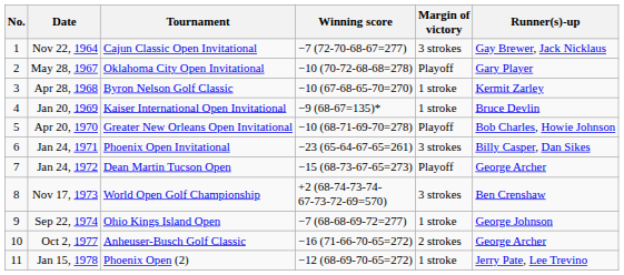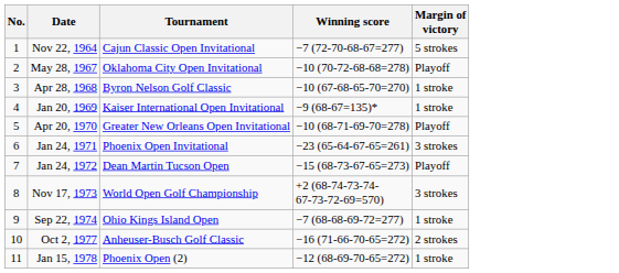 <table class="wikitable" style="font-size:95%;">
 <tr>
 <th>No.</th>
 <th>Date</th>
 <th>Tournament</th>
 <th>Winning score</th>
 <th>Margin of<br>victory</th>
-<th>Runner(s)-up</th>
 </tr>
 <tr>
 <td align=center>1</td>
 <td align=right>Nov 22, <a href='#'>1964</a></td>
 <td><a href='#'>Cajun Classic Open Invitational</a></td>
 <td>−7 (72-70-68-67=277)</td>
-<td>3 strokes</td>
-<td> <a href='#'>Gay Brewer</a>,  <a href='#'>Jack Nicklaus</a></td>
+<td>5 strokes</td>
 </tr>
 <tr>
 <td align=center>2</td>
 <td align=right>May 28, <a href='#'>1967</a></td>
 <td><a href='#'>Oklahoma City Open Invitational</a></td>
 <td>−10 (70-72-68-68=278)</td>
 <td>Playoff</td>
-<td> <a href='#'>Gary Player</a></td>
 </tr>
 <tr>
 <td align=center>3</td>
 <td align=right>Apr 28, <a href='#'>1968</a></td>
 <td><a href='#'>Byron Nelson Golf Classic</a></td>
 <td>−10 (67-68-65-70=270)</td>
 <td>1 stroke</td>
-<td> <a href='#'>Kermit Zarley</a></td>
 </tr>
 <tr>
 <td align=center>4</td>
 <td align=right>Jan 20, <a href='#'>1969</a></td>
 <td><a href='#'>Kaiser International Open Invitational</a></td>
 <td>−9 (68-67=135)*</td>
 <td>1 stroke</td>
-<td> <a href='#'>Bruce Devlin</a></td>
 </tr>
 <tr>
 <td align=center>5</td>
 <td align=right>Apr 20, <a href='#'>1970</a></td>
 <td><a href='#'>Greater New Orleans Open Invitational</a></td>
 <td>−10 (68-71-69-70=278)</td>
 <td>Playoff</td>
-<td> <a href='#'>Bob Charles</a>,  <a href='#'>Howie Johnson</a></td>
 </tr>
 <tr>
 <td align=center>6</td>
 <td align=right>Jan 24, <a href='#'>1971</a></td>
 <td><a href='#'>Phoenix Open Invitational</a></td>
 <td>−23 (65-64-67-65=261)</td>
 <td>3 strokes</td>
-<td> <a href='#'>Billy Casper</a>,  <a href='#'>Dan Sikes</a></td>
 </tr>
 <tr>
 <td align=center>7</td>
 <td align=right>Jan 24, <a href='#'>1972</a></td>
 <td><a href='#'>Dean Martin Tucson Open</a></td>
 <td>−15 (68-73-67-65=273)</td>
 <td>Playoff</td>
-<td> <a href='#'>George Archer</a></td>
 </tr>
 <tr>
 <td align=center>8</td>
 <td align=right>Nov 17, <a href='#'>1973</a></td>
 <td><a href='#'>World Open Golf Championship</a></td>
 <td>+2 (68-74-73-74-<br>67-73-72-69=570)</td>
 <td>3 strokes</td>
-<td> <a href='#'>Ben Crenshaw</a></td>
 </tr>
 <tr>
 <td align=center>9</td>
 <td align=right>Sep 22, <a href='#'>1974</a></td>
 <td><a href='#'>Ohio Kings Island Open</a></td>
 <td>−7 (68-68-69-72=277)</td>
 <td>1 stroke</td>
-<td> <a href='#'>George Johnson</a></td>
 </tr>
 <tr>
 <td align=center>10</td>
 <td align=right>Oct 2, <a href='#'>1977</a></td>
 <td><a href='#'>Anheuser-Busch Golf Classic</a></td>
 <td>−16 (71-66-70-65=272)</td>
 <td>2 strokes</td>
-<td> <a href='#'>George Archer</a></td>
 </tr>
 <tr>
 <td align=center>11</td>
 <td align=right>Jan 15, <a href='#'>1978</a></td>
 <td><a href='#'>Phoenix Open</a> (2)</td>
 <td>−12 (68-69-70-65=272)</td>
 <td>1 stroke</td>
-<td> <a href='#'>Jerry Pate</a>,  <a href='#'>Lee Trevino</a></td>
 </tr>
 </table>
